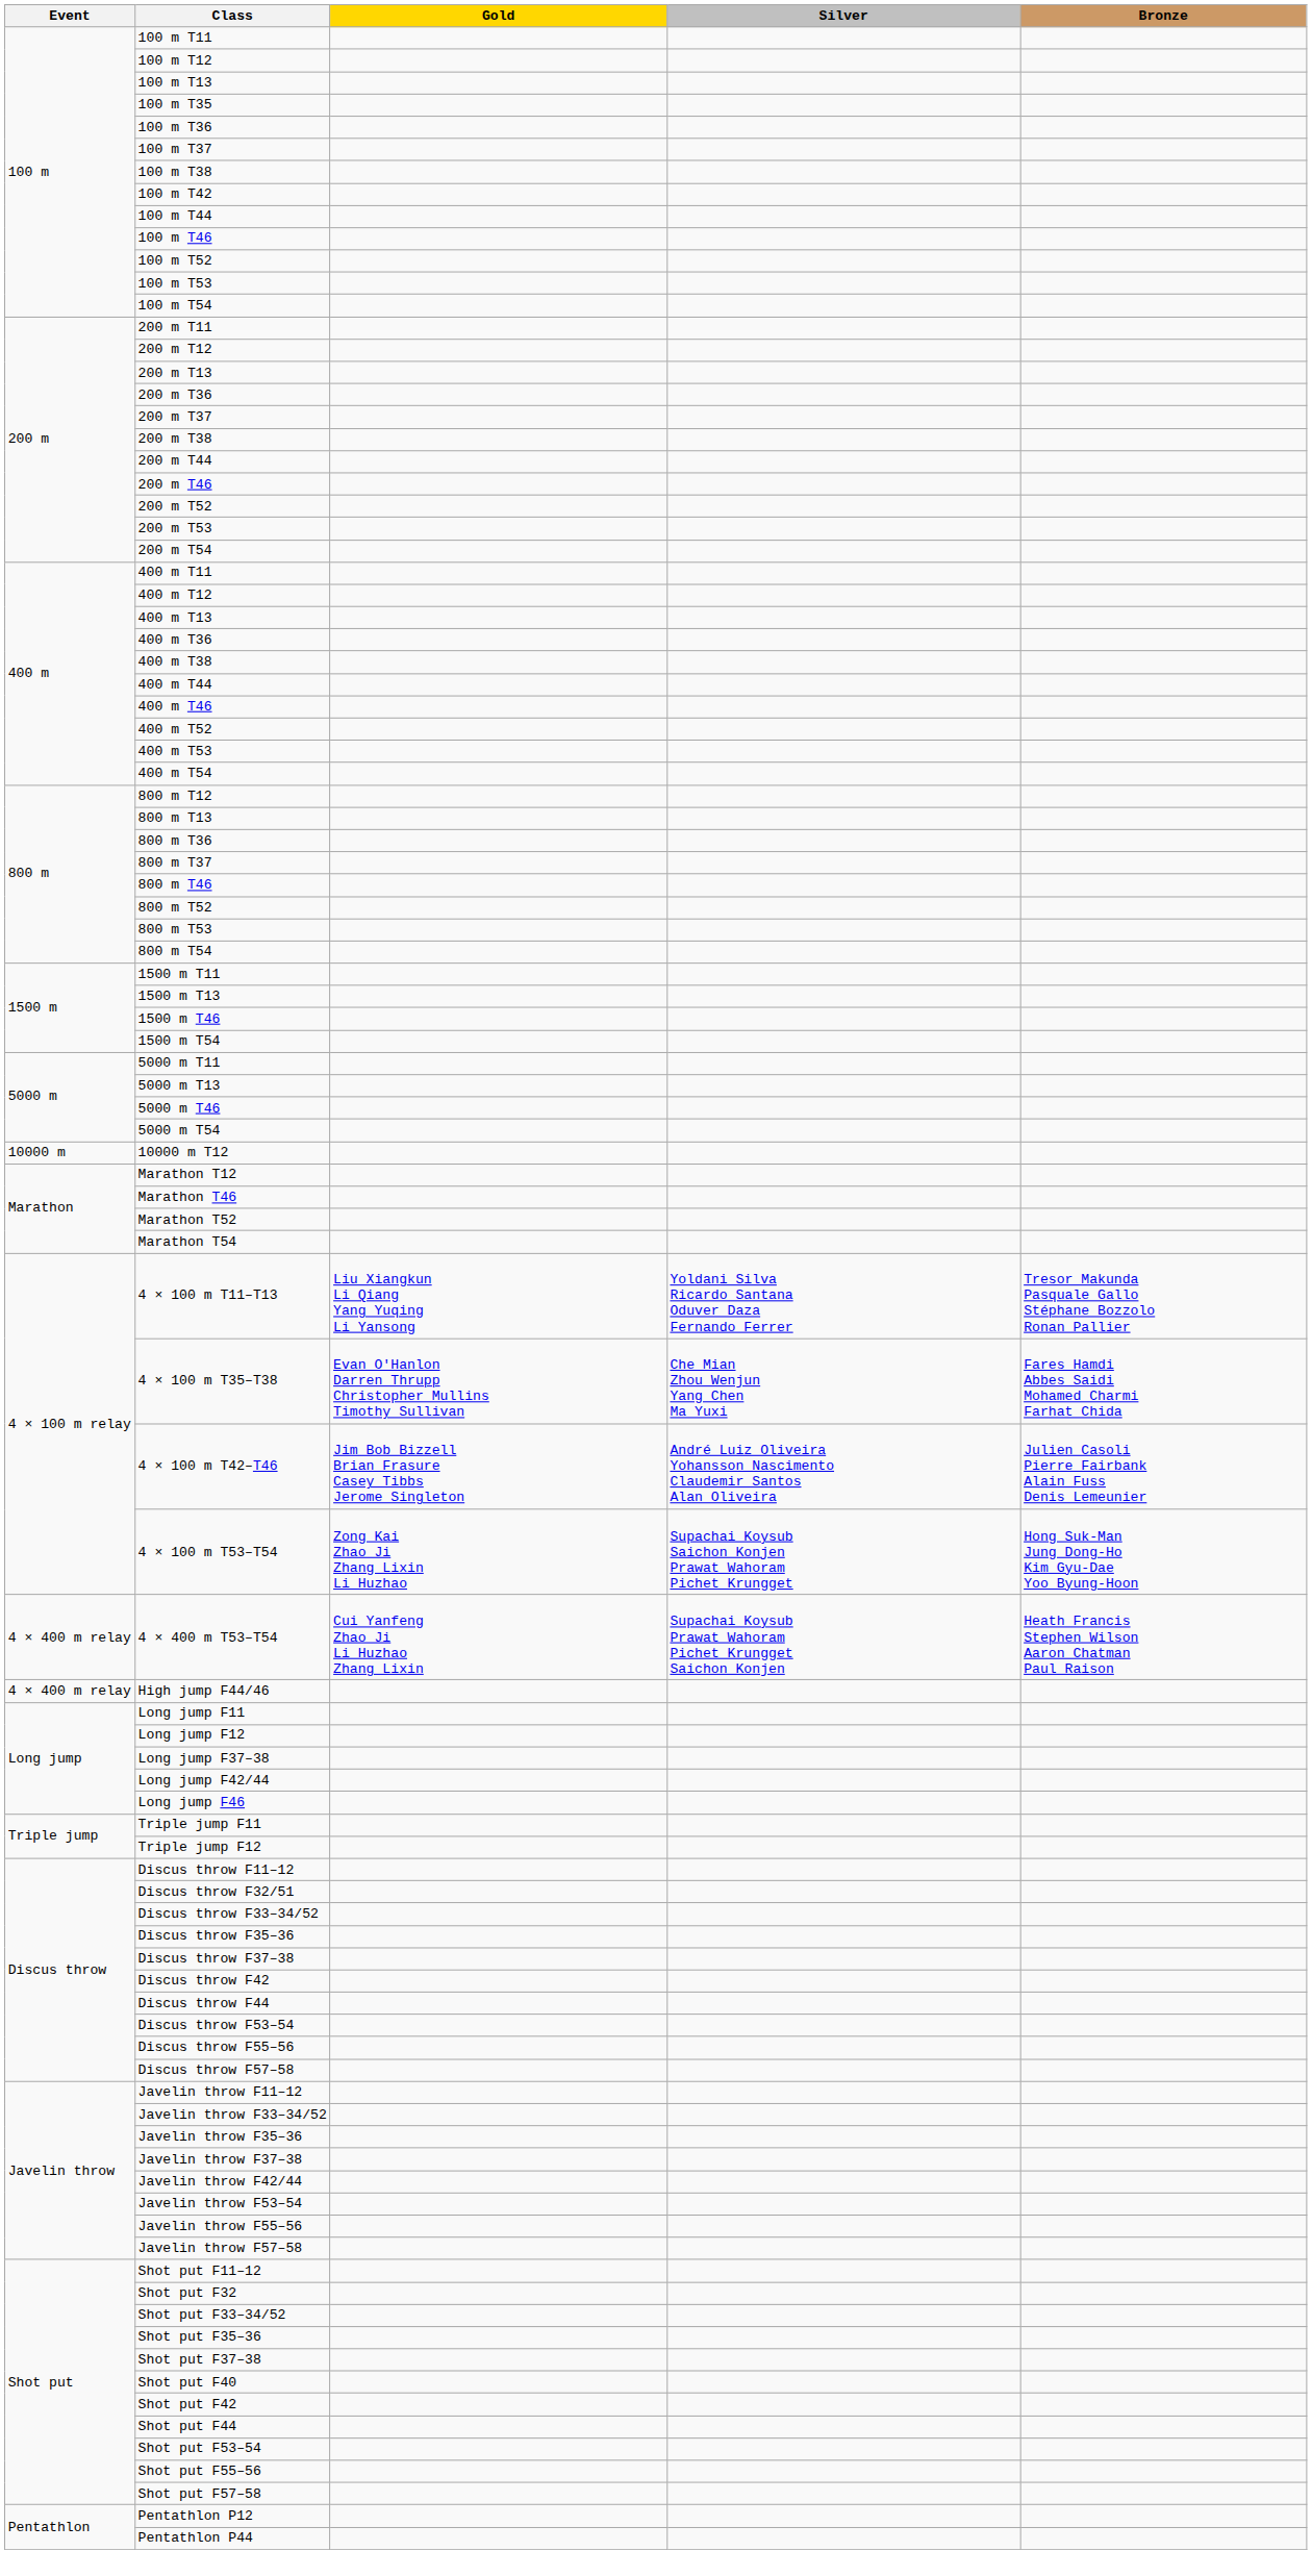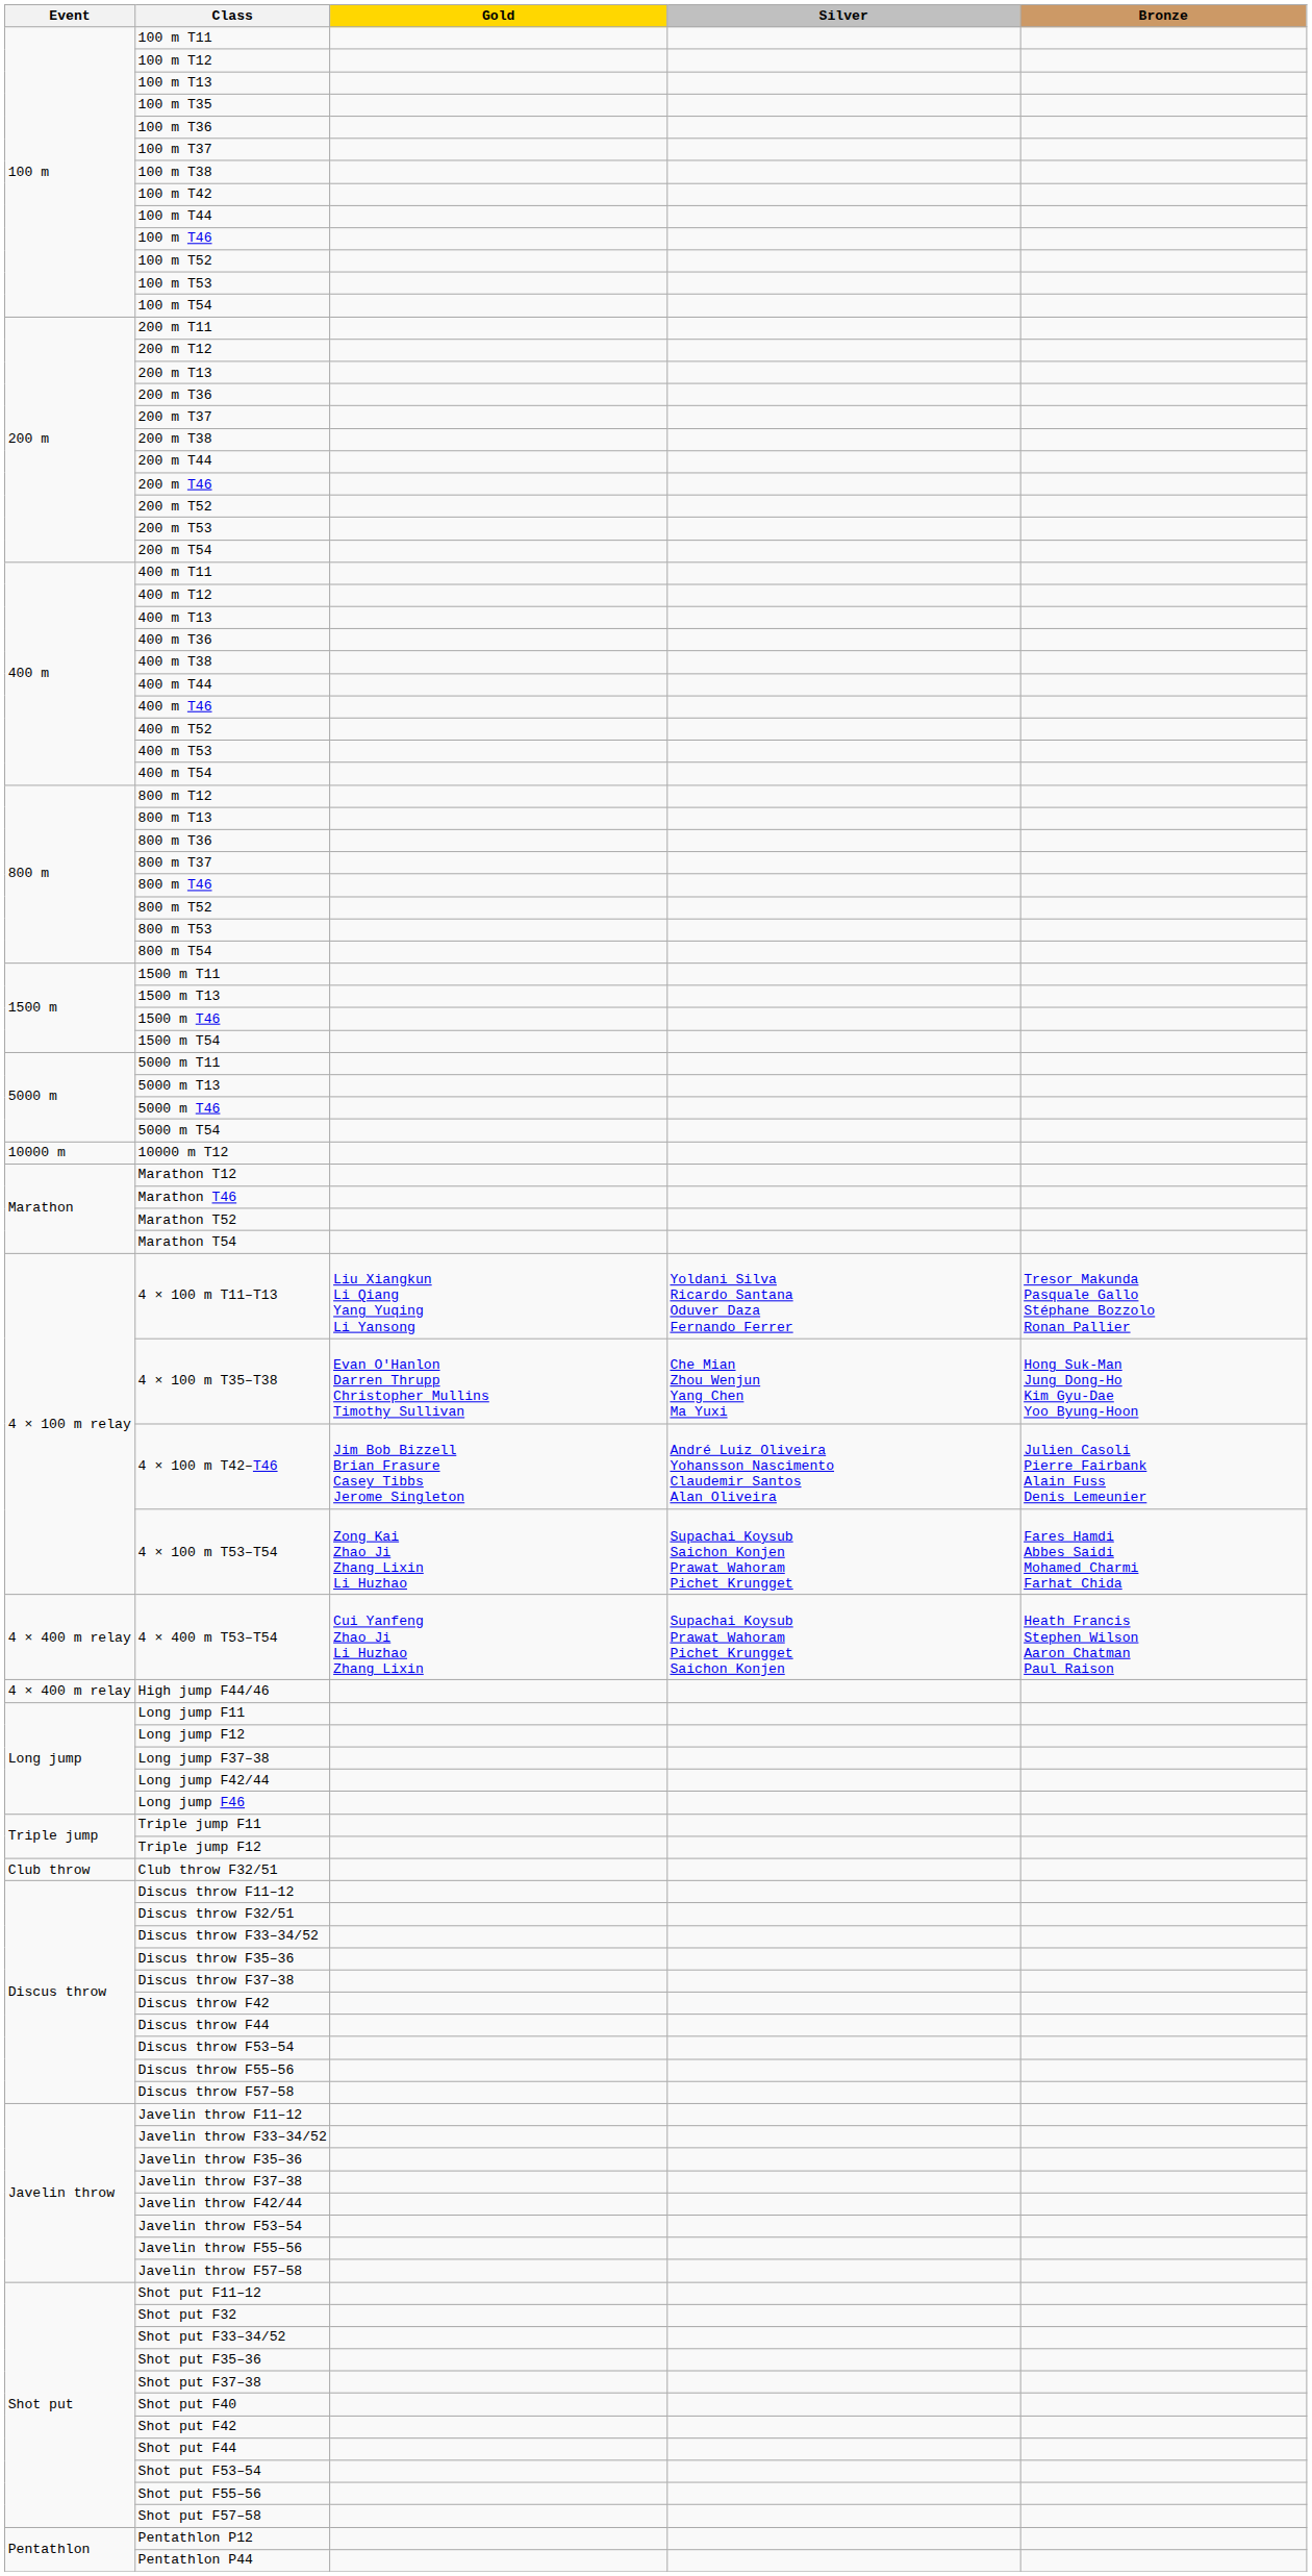 <table class=wikitable style="font-size:100%">
 <tr>
 <th rowspan="1" width="10%">Event</th>
 <th rowspan="1" width="15%">Class</th>
 <th rowspan="1" style="background:gold;">Gold</th>
 <th colspan="1" style="background:silver;">Silver</th>
 <th colspan="1" style="background:#CC9966;">Bronze</th>
 </tr>
 <tr>
 <td rowspan="13">100 m</td>
 <td>100 m T11<br></td>
 <td></td>
 <td></td>
 <td></td>
 </tr>
 <tr>
 <td>100 m T12<br></td>
 <td></td>
 <td></td>
 <td></td>
 </tr>
 <tr>
 <td>100 m T13<br></td>
 <td></td>
 <td></td>
 <td></td>
 </tr>
 <tr>
 <td>100 m T35<br></td>
 <td></td>
 <td></td>
 <td></td>
 </tr>
 <tr>
 <td>100 m T36<br></td>
 <td></td>
 <td></td>
 <td></td>
 </tr>
 <tr>
 <td>100 m T37<br></td>
 <td></td>
 <td></td>
 <td></td>
 </tr>
 <tr>
 <td>100 m T38<br></td>
 <td></td>
 <td></td>
 <td></td>
 </tr>
 <tr>
 <td>100 m T42<br></td>
 <td></td>
 <td></td>
 <td></td>
 </tr>
 <tr>
 <td>100 m T44<br></td>
 <td></td>
 <td></td>
 <td></td>
 </tr>
 <tr>
 <td>100 m <a href='#'>T46</a><br></td>
 <td></td>
 <td></td>
 <td></td>
 </tr>
 <tr>
 <td>100 m T52<br></td>
 <td></td>
 <td></td>
 <td></td>
 </tr>
 <tr>
 <td>100 m T53<br></td>
 <td></td>
 <td></td>
 <td></td>
 </tr>
 <tr>
 <td>100 m T54<br></td>
 <td></td>
 <td></td>
 <td></td>
 </tr>
 <tr>
 <td rowspan="11">200 m</td>
 <td>200 m T11<br></td>
 <td></td>
 <td></td>
 <td></td>
 </tr>
 <tr>
 <td>200 m T12<br></td>
 <td></td>
 <td></td>
 <td></td>
 </tr>
 <tr>
 <td>200 m T13<br></td>
 <td></td>
 <td></td>
 <td></td>
 </tr>
 <tr>
 <td>200 m T36<br></td>
 <td></td>
 <td></td>
 <td></td>
 </tr>
 <tr>
 <td>200 m T37<br></td>
 <td></td>
 <td></td>
 <td></td>
 </tr>
 <tr>
 <td>200 m T38<br></td>
 <td></td>
 <td></td>
 <td></td>
 </tr>
 <tr>
 <td>200 m T44<br></td>
 <td></td>
 <td></td>
 <td></td>
 </tr>
 <tr>
 <td>200 m <a href='#'>T46</a><br></td>
 <td></td>
 <td></td>
 <td></td>
 </tr>
 <tr>
 <td>200 m T52<br></td>
 <td></td>
 <td></td>
 <td></td>
 </tr>
 <tr>
 <td>200 m T53<br></td>
 <td></td>
 <td></td>
 <td></td>
 </tr>
 <tr>
 <td>200 m T54<br></td>
 <td></td>
 <td></td>
 <td></td>
 </tr>
 <tr>
 <td rowspan="10">400 m</td>
 <td>400 m T11<br></td>
 <td></td>
 <td></td>
 <td></td>
 </tr>
 <tr>
 <td>400 m T12<br></td>
 <td></td>
 <td></td>
 <td></td>
 </tr>
 <tr>
 <td>400 m T13<br></td>
 <td></td>
 <td></td>
 <td></td>
 </tr>
 <tr>
 <td>400 m T36<br></td>
 <td></td>
 <td></td>
 <td></td>
 </tr>
 <tr>
 <td>400 m T38<br></td>
 <td></td>
 <td></td>
 <td></td>
 </tr>
 <tr>
 <td>400 m T44<br></td>
 <td></td>
 <td></td>
 <td></td>
 </tr>
 <tr>
 <td>400 m <a href='#'>T46</a><br></td>
 <td></td>
 <td></td>
 <td></td>
 </tr>
 <tr>
 <td>400 m T52<br></td>
 <td></td>
 <td></td>
 <td></td>
 </tr>
 <tr>
 <td>400 m T53<br></td>
 <td></td>
 <td></td>
 <td></td>
 </tr>
 <tr>
 <td>400 m T54<br></td>
 <td></td>
 <td></td>
 <td></td>
 </tr>
 <tr>
 <td rowspan="8">800 m</td>
 <td>800 m T12<br></td>
 <td></td>
 <td></td>
 <td></td>
 </tr>
 <tr>
 <td>800 m T13<br></td>
 <td></td>
 <td></td>
 <td></td>
 </tr>
 <tr>
 <td>800 m T36<br></td>
 <td></td>
 <td></td>
 <td></td>
 </tr>
 <tr>
 <td>800 m T37<br></td>
 <td></td>
 <td></td>
 <td></td>
 </tr>
 <tr>
 <td>800 m <a href='#'>T46</a><br></td>
 <td></td>
 <td></td>
 <td></td>
 </tr>
 <tr>
 <td>800 m T52<br></td>
 <td></td>
 <td></td>
 <td></td>
 </tr>
 <tr>
 <td>800 m T53<br></td>
 <td></td>
 <td></td>
 <td></td>
 </tr>
 <tr>
 <td>800 m T54<strong></strong><br></td>
 <td></td>
 <td></td>
 <td></td>
 </tr>
 <tr>
 <td rowspan="4">1500 m</td>
 <td>1500 m T11<br></td>
 <td></td>
 <td></td>
 <td></td>
 </tr>
 <tr>
 <td>1500 m T13<br></td>
 <td></td>
 <td></td>
 <td></td>
 </tr>
 <tr>
 <td>1500 m <a href='#'>T46</a><br></td>
 <td></td>
 <td></td>
 <td></td>
 </tr>
 <tr>
 <td>1500 m T54<br></td>
 <td></td>
 <td></td>
 <td></td>
 </tr>
 <tr>
 <td rowspan="4">5000 m</td>
 <td>5000 m T11<br></td>
 <td></td>
 <td></td>
 <td></td>
 </tr>
 <tr>
 <td>5000 m T13<br></td>
 <td></td>
 <td></td>
 <td></td>
 </tr>
 <tr>
 <td>5000 m <a href='#'>T46</a><br></td>
 <td></td>
 <td></td>
 <td></td>
 </tr>
 <tr>
 <td>5000 m T54<br></td>
 <td></td>
 <td></td>
 <td></td>
 </tr>
 <tr>
 <td rowspan="1">10000 m</td>
 <td>10000 m T12<br></td>
 <td></td>
 <td></td>
 <td></td>
 </tr>
 <tr>
 <td rowspan="4">Marathon</td>
 <td>Marathon T12<br></td>
 <td></td>
 <td></td>
 <td></td>
 </tr>
 <tr>
 <td>Marathon <a href='#'>T46</a><br></td>
 <td></td>
 <td></td>
 <td></td>
 </tr>
 <tr>
 <td>Marathon T52<br></td>
 <td></td>
 <td></td>
 <td></td>
 </tr>
 <tr>
 <td>Marathon T54<br></td>
 <td></td>
 <td></td>
 <td></td>
 </tr>
 <tr>
 <td rowspan="4">4 × 100 m relay</td>
 <td>4 × 100 m T11–T13<br></td>
 <td> <br> <a href='#'>Liu Xiangkun</a> <br> <a href='#'>Li Qiang</a> <br> <a href='#'>Yang Yuqing</a> <br> <a href='#'>Li Yansong</a></td>
 <td> <br> <a href='#'>Yoldani Silva</a> <br> <a href='#'>Ricardo Santana</a> <br> <a href='#'>Oduver Daza</a> <br> <a href='#'>Fernando Ferrer</a></td>
 <td> <br> <a href='#'>Tresor Makunda</a> <br> <a href='#'>Pasquale Gallo</a> <br> <a href='#'>Stéphane Bozzolo</a> <br> <a href='#'>Ronan Pallier</a></td>
 </tr>
 <tr>
 <td>4 × 100 m T35–T38<br></td>
 <td> <br> <a href='#'>Evan O'Hanlon</a> <br> <a href='#'>Darren Thrupp</a> <br> <a href='#'>Christopher Mullins</a> <br> <a href='#'>Timothy Sullivan</a></td>
 <td> <br> <a href='#'>Che Mian</a> <br> <a href='#'>Zhou Wenjun</a> <br> <a href='#'>Yang Chen</a> <br> <a href='#'>Ma Yuxi</a></td>
-<td> <br> <a href='#'>Fares Hamdi</a> <br> <a href='#'>Abbes Saidi</a> <br> <a href='#'>Mohamed Charmi</a> <br> <a href='#'>Farhat Chida</a></td>
+<td> <br> <a href='#'>Hong Suk-Man</a> <br> <a href='#'>Jung Dong-Ho</a> <br> <a href='#'>Kim Gyu-Dae</a> <br> <a href='#'>Yoo Byung-Hoon</a></td>
 </tr>
 <tr>
 <td>4 × 100 m T42–<a href='#'>T46</a><br></td>
 <td> <br> <a href='#'>Jim Bob Bizzell</a> <br> <a href='#'>Brian Frasure</a> <br> <a href='#'>Casey Tibbs</a> <br> <a href='#'>Jerome Singleton</a></td>
 <td> <br> <a href='#'>André Luiz Oliveira</a> <br> <a href='#'>Yohansson Nascimento</a> <br> <a href='#'>Claudemir Santos</a> <br> <a href='#'>Alan Oliveira</a></td>
 <td> <br> <a href='#'>Julien Casoli</a> <br> <a href='#'>Pierre Fairbank</a> <br> <a href='#'>Alain Fuss</a> <br> <a href='#'>Denis Lemeunier</a></td>
 </tr>
 <tr>
 <td>4 × 100 m T53–T54<br></td>
 <td> <br> <a href='#'>Zong Kai</a> <br> <a href='#'>Zhao Ji</a> <br> <a href='#'>Zhang Lixin</a> <br> <a href='#'>Li Huzhao</a></td>
 <td> <br> <a href='#'>Supachai Koysub</a> <br> <a href='#'>Saichon Konjen</a> <br> <a href='#'>Prawat Wahoram</a> <br> <a href='#'>Pichet Krungget</a></td>
-<td> <br> <a href='#'>Hong Suk-Man</a> <br> <a href='#'>Jung Dong-Ho</a> <br> <a href='#'>Kim Gyu-Dae</a> <br> <a href='#'>Yoo Byung-Hoon</a></td>
+<td> <br> <a href='#'>Fares Hamdi</a> <br> <a href='#'>Abbes Saidi</a> <br> <a href='#'>Mohamed Charmi</a> <br> <a href='#'>Farhat Chida</a></td>
 </tr>
 <tr>
 <td rowspan="1">4 × 400 m relay</td>
 <td>4 × 400 m T53–T54<br></td>
 <td> <br> <a href='#'>Cui Yanfeng</a> <br> <a href='#'>Zhao Ji</a> <br> <a href='#'>Li Huzhao</a> <br> <a href='#'>Zhang Lixin</a></td>
 <td> <br> <a href='#'>Supachai Koysub</a> <br> <a href='#'>Prawat Wahoram</a> <br> <a href='#'>Pichet Krungget</a><br> <a href='#'>Saichon Konjen</a></td>
 <td> <br> <a href='#'>Heath Francis</a> <br> <a href='#'>Stephen Wilson</a> <br> <a href='#'>Aaron Chatman</a> <br> <a href='#'>Paul Raison</a></td>
 </tr>
 <tr>
 <td rowspan="1">4 × 400 m relay</td>
 <td>High jump F44/46<br></td>
 <td></td>
 <td></td>
 <td></td>
 </tr>
 <tr>
 <td rowspan="5">Long jump</td>
 <td>Long jump F11<br></td>
 <td></td>
 <td></td>
 <td></td>
 </tr>
 <tr>
 <td>Long jump F12<br></td>
 <td></td>
 <td></td>
 <td></td>
 </tr>
 <tr>
 <td>Long jump F37–38<br></td>
 <td></td>
 <td></td>
 <td></td>
 </tr>
 <tr>
 <td>Long jump F42/44<br></td>
 <td></td>
 <td></td>
 <td></td>
 </tr>
 <tr>
 <td>Long jump <a href='#'>F46</a><br></td>
 <td></td>
 <td></td>
 <td></td>
 </tr>
 <tr>
 <td rowspan="2">Triple jump</td>
 <td>Triple jump F11<br></td>
 <td></td>
 <td></td>
 <td></td>
 </tr>
 <tr>
 <td>Triple jump F12<br></td>
+<td></td>
+<td></td>
+<td></td>
+</tr>
+<tr>
+<td rowspan="1">Club throw</td>
+<td>Club throw F32/51<br></td>
 <td></td>
 <td></td>
 <td></td>
 </tr>
 <tr>
 <td rowspan="10">Discus throw</td>
 <td>Discus throw F11–12<br></td>
 <td></td>
 <td></td>
 <td></td>
 </tr>
 <tr>
 <td>Discus throw F32/51<br></td>
 <td></td>
 <td></td>
 <td></td>
 </tr>
 <tr>
 <td>Discus throw F33–34/52<br></td>
 <td></td>
 <td></td>
 <td></td>
 </tr>
 <tr>
 <td>Discus throw F35–36<br></td>
 <td></td>
 <td></td>
 <td></td>
 </tr>
 <tr>
 <td>Discus throw F37–38<br></td>
 <td></td>
 <td></td>
 <td></td>
 </tr>
 <tr>
 <td>Discus throw F42<br></td>
 <td></td>
 <td></td>
 <td></td>
 </tr>
 <tr>
 <td>Discus throw F44<br></td>
 <td></td>
 <td></td>
 <td></td>
 </tr>
 <tr>
 <td>Discus throw F53–54<br></td>
 <td></td>
 <td></td>
 <td></td>
 </tr>
 <tr>
 <td>Discus throw F55–56<br></td>
 <td></td>
 <td></td>
 <td></td>
 </tr>
 <tr>
 <td>Discus throw F57–58<br></td>
 <td></td>
 <td></td>
 <td></td>
 </tr>
 <tr>
 <td rowspan="8">Javelin throw</td>
 <td>Javelin throw F11–12<br></td>
 <td></td>
 <td></td>
 <td></td>
 </tr>
 <tr>
 <td>Javelin throw F33–34/52<br></td>
 <td></td>
 <td></td>
 <td></td>
 </tr>
 <tr>
 <td>Javelin throw F35–36<br></td>
 <td></td>
 <td></td>
 <td></td>
 </tr>
 <tr>
 <td>Javelin throw F37–38<br></td>
 <td></td>
 <td></td>
 <td></td>
 </tr>
 <tr>
 <td>Javelin throw F42/44<br></td>
 <td></td>
 <td></td>
 <td></td>
 </tr>
 <tr>
 <td>Javelin throw F53–54<br></td>
 <td></td>
 <td></td>
 <td></td>
 </tr>
 <tr>
 <td>Javelin throw F55–56<br></td>
 <td></td>
 <td></td>
 <td></td>
 </tr>
 <tr>
 <td>Javelin throw F57–58<br></td>
 <td></td>
 <td></td>
 <td></td>
 </tr>
 <tr>
 <td rowspan="11">Shot put</td>
 <td>Shot put F11–12<br></td>
 <td></td>
 <td></td>
 <td></td>
 </tr>
 <tr>
 <td>Shot put F32<br></td>
 <td></td>
 <td></td>
 <td></td>
 </tr>
 <tr>
 <td>Shot put F33–34/52<br></td>
 <td></td>
 <td></td>
 <td></td>
 </tr>
 <tr>
 <td>Shot put F35–36<br></td>
 <td></td>
 <td></td>
 <td></td>
 </tr>
 <tr>
 <td>Shot put F37–38<br></td>
 <td></td>
 <td></td>
 <td></td>
 </tr>
 <tr>
 <td>Shot put F40<br></td>
 <td></td>
 <td></td>
 <td></td>
 </tr>
 <tr>
 <td>Shot put F42<br></td>
 <td></td>
 <td></td>
 <td></td>
 </tr>
 <tr>
 <td>Shot put F44<br></td>
 <td></td>
 <td></td>
 <td></td>
 </tr>
 <tr>
 <td>Shot put F53–54<br></td>
 <td></td>
 <td></td>
 <td></td>
 </tr>
 <tr>
 <td>Shot put F55–56<br></td>
 <td></td>
 <td></td>
 <td></td>
 </tr>
 <tr>
 <td>Shot put F57–58<br></td>
 <td></td>
 <td></td>
 <td></td>
 </tr>
 <tr>
 <td rowspan="2">Pentathlon</td>
 <td>Pentathlon P12<br></td>
 <td></td>
 <td></td>
 <td></td>
 </tr>
 <tr>
 <td>Pentathlon P44<br></td>
 <td></td>
 <td></td>
 <td></td>
 </tr>
 </table>
